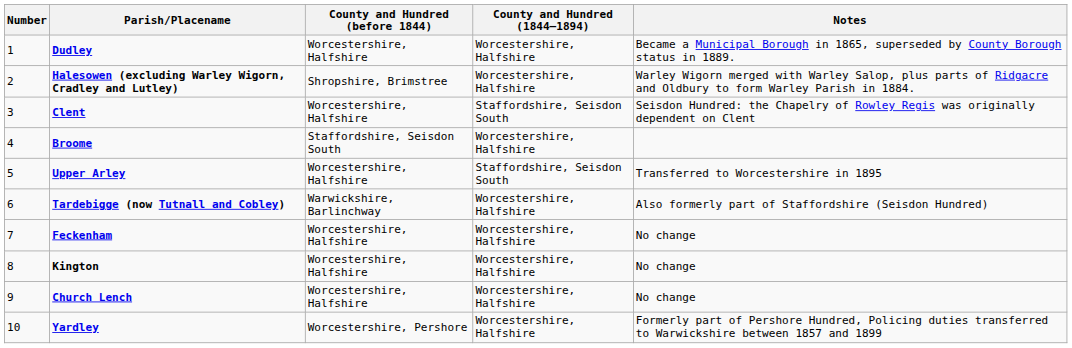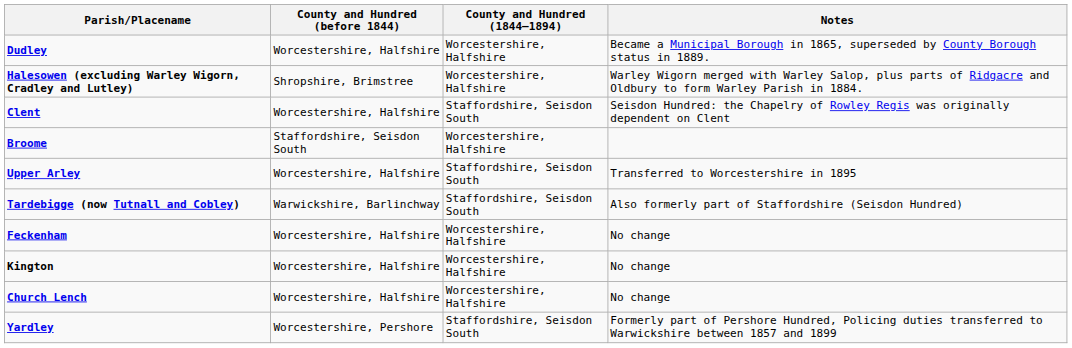 <table class="wikitable">
 <tr>
-<th>Number</th>
 <th>Parish/Placename</th>
 <th>County and Hundred (before 1844)</th>
 <th>County and Hundred (1844–1894)</th>
 <th>Notes</th>
 </tr>
 <tr>
-<td>1</td>
 <td><strong><a href='#'>Dudley</a></strong></td>
 <td>Worcestershire, Halfshire</td>
 <td>Worcestershire, Halfshire</td>
 <td>Became a <a href='#'>Municipal Borough</a> in 1865, superseded by <a href='#'>County Borough</a> status in 1889.</td>
 </tr>
 <tr>
-<td>2</td>
 <td><strong><a href='#'>Halesowen</a> (excluding Warley Wigorn, Cradley and Lutley)</strong></td>
 <td>Shropshire, Brimstree</td>
 <td>Worcestershire, Halfshire</td>
 <td>Warley Wigorn merged with Warley Salop, plus parts of <a href='#'>Ridgacre</a> and Oldbury to form Warley Parish in 1884.</td>
 </tr>
 <tr>
-<td>3</td>
 <td><strong><a href='#'>Clent</a></strong></td>
 <td>Worcestershire, Halfshire</td>
 <td>Staffordshire, Seisdon South</td>
 <td>Seisdon Hundred: the Chapelry of <a href='#'>Rowley Regis</a> was originally dependent on Clent</td>
 </tr>
 <tr>
-<td>4</td>
 <td><strong><a href='#'>Broome</a> </strong></td>
 <td>Staffordshire, Seisdon South</td>
 <td>Worcestershire, Halfshire</td>
 <td></td>
 </tr>
 <tr>
-<td>5</td>
 <td><strong><a href='#'>Upper Arley</a></strong></td>
 <td>Worcestershire, Halfshire</td>
 <td>Staffordshire, Seisdon South</td>
 <td>Transferred to Worcestershire in 1895</td>
 </tr>
 <tr>
-<td>6</td>
 <td><strong><a href='#'>Tardebigge</a> (now <a href='#'>Tutnall and Cobley</a>)</strong></td>
 <td>Warwickshire, Barlinchway</td>
-<td>Worcestershire, Halfshire</td>
+<td>Staffordshire, Seisdon South</td>
 <td>Also formerly part of Staffordshire (Seisdon Hundred)</td>
 </tr>
 <tr>
-<td>7</td>
 <td><strong><a href='#'>Feckenham</a></strong></td>
 <td>Worcestershire, Halfshire</td>
 <td>Worcestershire, Halfshire</td>
 <td>No change</td>
 </tr>
 <tr>
-<td>8</td>
 <td><strong>Kington</strong></td>
 <td>Worcestershire, Halfshire</td>
 <td>Worcestershire, Halfshire</td>
 <td>No change</td>
 </tr>
 <tr>
-<td>9</td>
 <td><strong><a href='#'>Church Lench</a></strong></td>
 <td>Worcestershire, Halfshire</td>
 <td>Worcestershire, Halfshire</td>
 <td>No change</td>
 </tr>
 <tr>
-<td>10</td>
 <td><strong><a href='#'>Yardley</a></strong></td>
 <td>Worcestershire, Pershore</td>
-<td>Worcestershire, Halfshire</td>
+<td>Staffordshire, Seisdon South</td>
 <td>Formerly part of Pershore Hundred, Policing duties transferred to Warwickshire between 1857 and 1899</td>
 </tr>
 </table>
